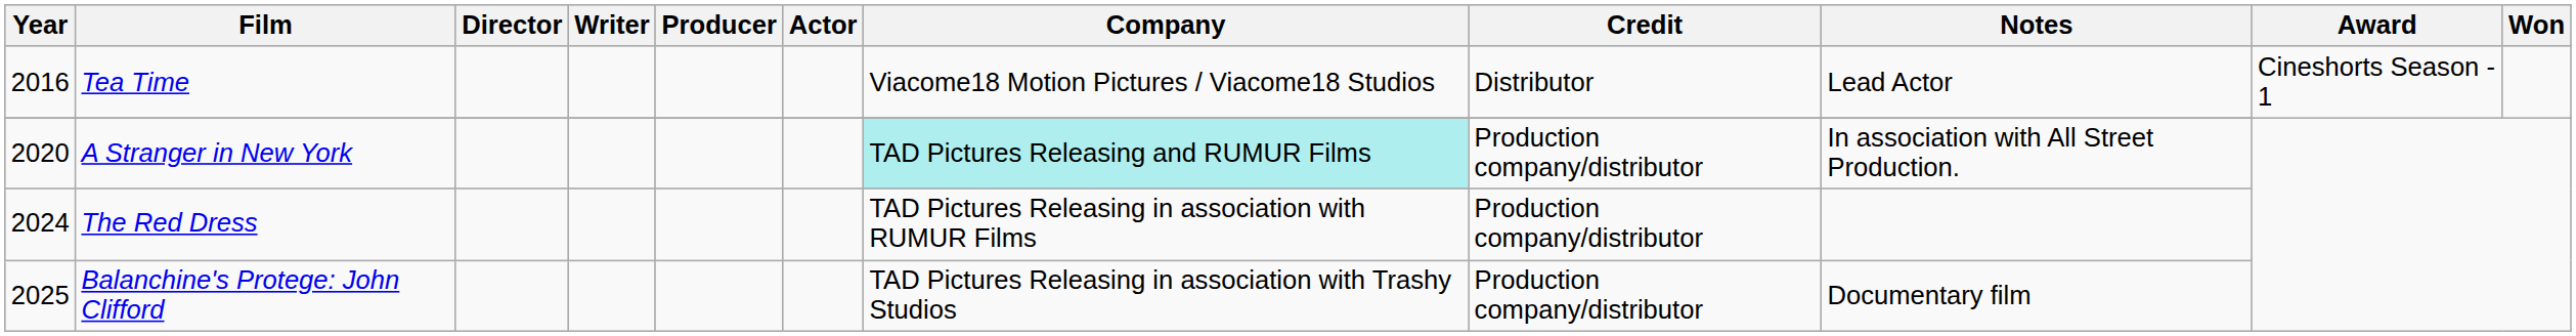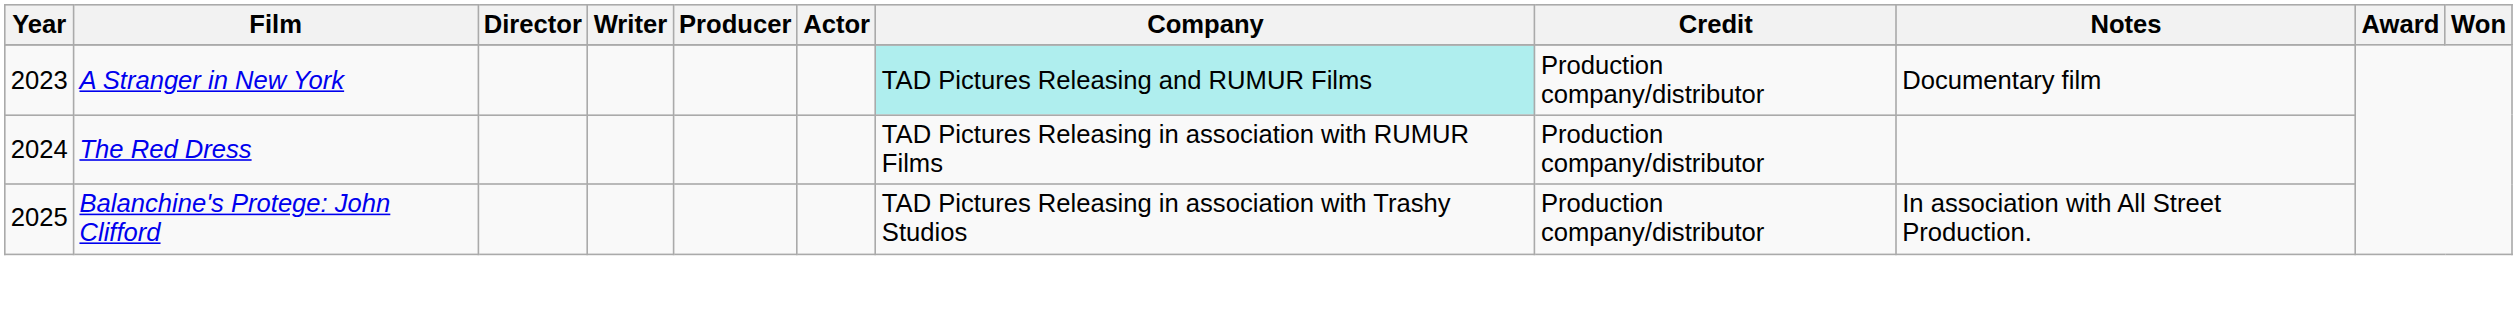 <table class="wikitable sortable">
 <tr>
 <th>Year</th>
 <th>Film</th>
 <th>Director</th>
 <th>Writer</th>
 <th>Producer</th>
 <th>Actor</th>
 <th>Company</th>
 <th>Credit</th>
 <th>Notes</th>
 <th>Award</th>
 <th>Won</th>
 </tr>
 <tr>
-<td>2016</td>
-<td><em><a href='#'>Tea Time</a></em></td>
-<td></td>
-<td></td>
-<td></td>
-<td></td>
-<td>Viacome18 Motion Pictures / Viacome18 Studios</td>
-<td>Distributor</td>
-<td>Lead Actor</td>
-<td>Cineshorts Season - 1</td>
-<td></td>
 </tr>
 <tr>
-</tr>
-<tr>
-<td>2020</td>
+<td>2023</td>
 <td><em><a href='#'>A Stranger in New York</a></em></td>
 <td></td>
 <td></td>
 <td></td>
 <td></td>
 <td style="background: paleturquoise;">TAD Pictures Releasing and RUMUR Films</td>
 <td>Production company/distributor</td>
-<td>In association with All Street Production.</td>
+<td>Documentary film</td>
 </tr>
 <tr>
 <td>2024</td>
 <td><em><a href='#'>The Red Dress</a></em></td>
 <td></td>
 <td></td>
 <td></td>
 <td></td>
 <td>TAD Pictures Releasing in association with RUMUR Films</td>
 <td>Production company/distributor</td>
 <td></td>
 </tr>
 <tr>
 <td>2025</td>
 <td><em><a href='#'>Balanchine's Protege: John Clifford</a></em></td>
 <td></td>
 <td></td>
 <td></td>
 <td></td>
 <td>TAD Pictures Releasing in association with Trashy Studios</td>
 <td>Production company/distributor</td>
-<td>Documentary film</td>
+<td>In association with All Street Production.</td>
 </tr>
 </table>
